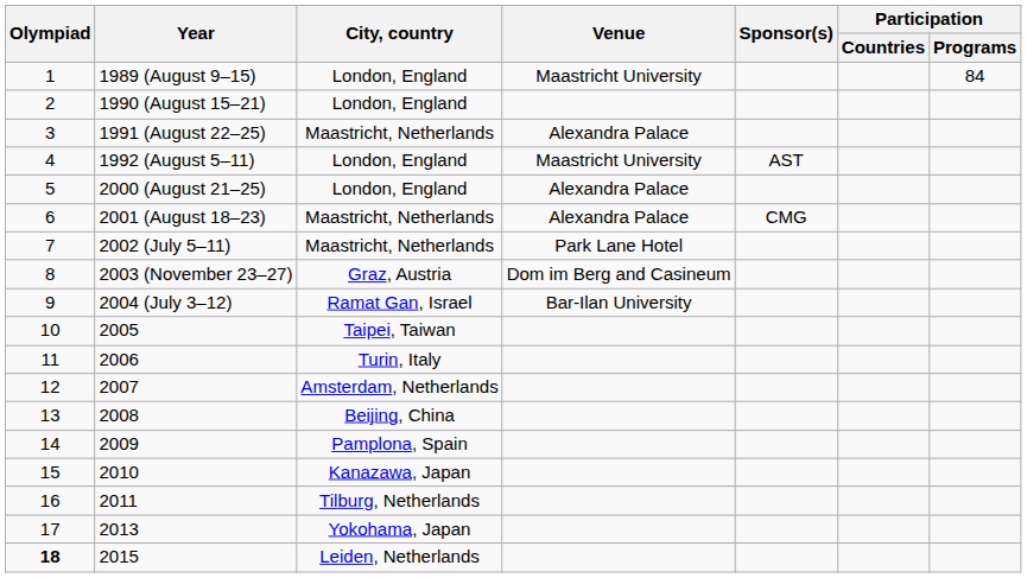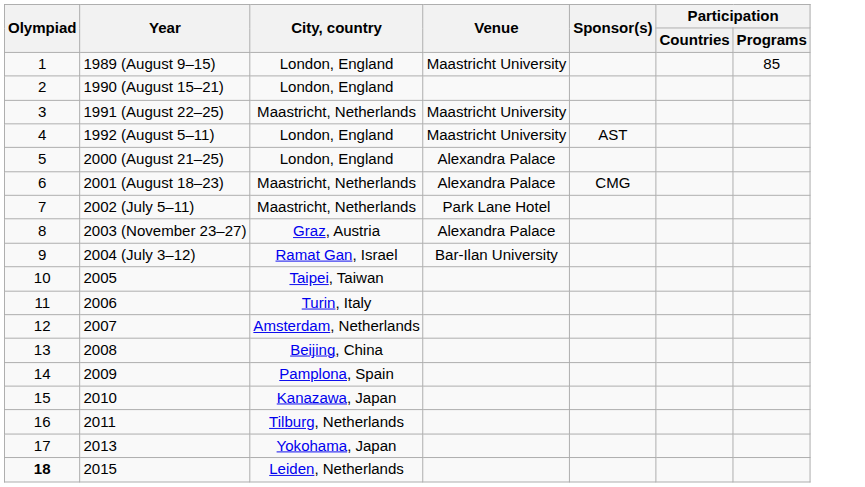 <table class="wikitable floatright collapsible autocollapse">
 <tr>
 <th rowspan=2>Olympiad</th>
 <th rowspan=2>Year</th>
 <th rowspan=2>City, country</th>
 <th rowspan=2>Venue</th>
 <th rowspan=2>Sponsor(s)</th>
 <th colspan=2>Participation</th>
 </tr>
 <tr>
 <th>Countries</th>
 <th>Programs</th>
 </tr>
 <tr align="center">
 <td>1</td>
 <td align=left>1989 (August 9–15)</td>
 <td>London, England</td>
 <td>Maastricht University</td>
 <td></td>
 <td></td>
-<td>84</td>
+<td>85</td>
 </tr>
 <tr align="center">
 <td>2</td>
 <td align=left>1990 (August 15–21)</td>
 <td>London, England</td>
 <td></td>
 <td></td>
 <td></td>
 <td></td>
 </tr>
 <tr align="center">
 <td>3</td>
 <td align=left>1991 (August 22–25)</td>
 <td>Maastricht, Netherlands</td>
-<td>Alexandra Palace</td>
+<td>Maastricht University</td>
 <td></td>
 <td></td>
 <td></td>
 </tr>
 <tr align="center">
 <td>4</td>
 <td align=left>1992 (August 5–11)</td>
 <td>London, England</td>
 <td>Maastricht University</td>
 <td>AST</td>
 <td></td>
 <td></td>
 </tr>
 <tr align="center">
 <td>5</td>
 <td align=left>2000 (August 21–25)</td>
 <td>London, England</td>
 <td>Alexandra Palace</td>
 <td></td>
 <td></td>
 <td></td>
 </tr>
 <tr align="center">
 <td>6</td>
 <td align=left>2001 (August 18–23)</td>
 <td>Maastricht, Netherlands</td>
 <td>Alexandra Palace</td>
 <td>CMG</td>
 <td></td>
 <td></td>
 </tr>
 <tr align="center">
 <td>7</td>
 <td align=left>2002 (July 5–11)</td>
 <td>Maastricht, Netherlands</td>
 <td>Park Lane Hotel</td>
 <td></td>
 <td></td>
 <td></td>
 </tr>
 <tr align="center">
 <td>8</td>
 <td align=left>2003 (November 23–27)</td>
 <td><a href='#'>Graz</a>, Austria</td>
-<td>Dom im Berg and Casineum</td>
+<td>Alexandra Palace</td>
 <td></td>
 <td></td>
 <td></td>
 </tr>
 <tr align="center">
 <td>9</td>
 <td align=left>2004 (July 3–12)</td>
 <td><a href='#'>Ramat Gan</a>, Israel</td>
 <td>Bar-Ilan University</td>
 <td></td>
 <td></td>
 <td></td>
 </tr>
 <tr align="center">
 <td>10</td>
 <td align=left>2005</td>
 <td><a href='#'>Taipei</a>, Taiwan</td>
 <td></td>
 <td></td>
 <td></td>
 <td></td>
 </tr>
 <tr align="center">
 <td>11</td>
 <td align=left>2006</td>
 <td><a href='#'>Turin</a>, Italy</td>
 <td></td>
 <td></td>
 <td></td>
 <td></td>
 </tr>
 <tr align="center">
 <td>12</td>
 <td align=left>2007</td>
 <td><a href='#'>Amsterdam</a>, Netherlands</td>
 <td></td>
 <td></td>
 <td></td>
 <td></td>
 </tr>
 <tr align="center">
 <td>13</td>
 <td align=left>2008</td>
 <td><a href='#'>Beijing</a>, China</td>
 <td></td>
 <td></td>
 <td></td>
 <td></td>
 </tr>
 <tr align="center">
 <td>14</td>
 <td align=left>2009</td>
 <td><a href='#'>Pamplona</a>, Spain</td>
 <td></td>
 <td></td>
 <td></td>
 <td></td>
 </tr>
 <tr align="center">
 <td>15</td>
 <td align=left>2010</td>
 <td><a href='#'>Kanazawa</a>, Japan</td>
 <td></td>
 <td></td>
 <td></td>
 <td></td>
 </tr>
 <tr align="center">
 <td>16</td>
 <td align=left>2011</td>
 <td><a href='#'>Tilburg</a>, Netherlands</td>
 <td></td>
 <td></td>
 <td></td>
 <td></td>
 </tr>
 <tr align="center">
 <td>17</td>
 <td align=left>2013</td>
 <td><a href='#'>Yokohama</a>, Japan</td>
 <td></td>
 <td></td>
 <td></td>
 <td></td>
 </tr>
 <tr align="center">
 <td><strong>18</strong></td>
 <td align=left>2015</td>
 <td><a href='#'>Leiden</a>, Netherlands</td>
 <td></td>
 <td></td>
 <td></td>
 <td></td>
 </tr>
 </table>
